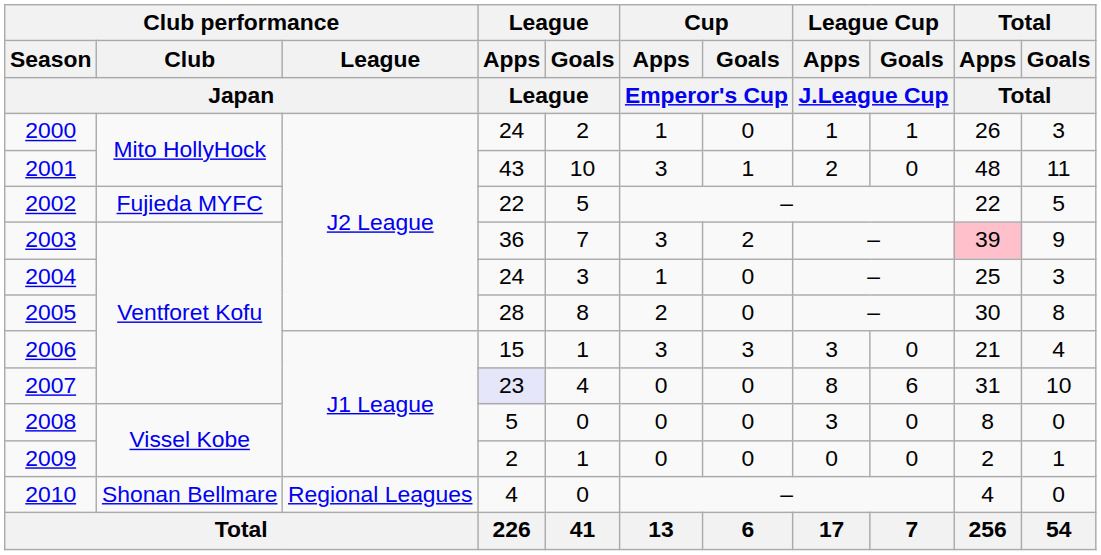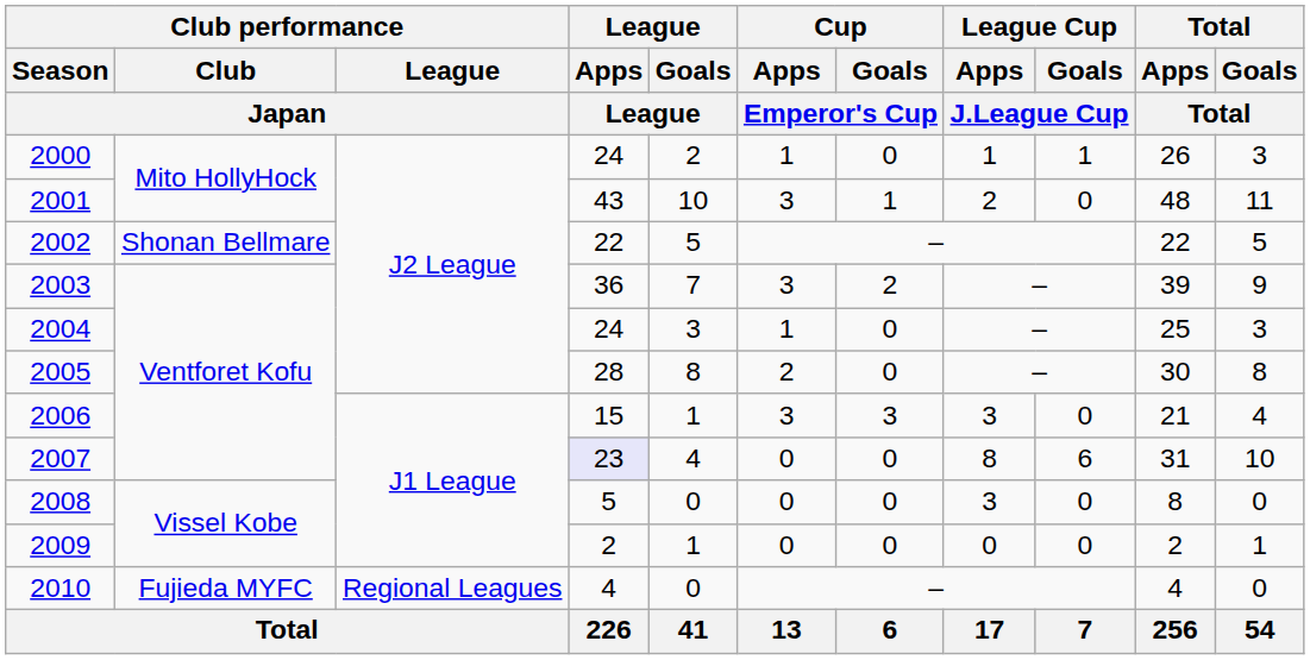 <table class="wikitable" style="text-align:center;">
 <tr>
 <th colspan=3>Club performance</th>
 <th colspan=2>League</th>
 <th colspan=2>Cup</th>
 <th colspan=2>League Cup</th>
 <th colspan=2>Total</th>
 </tr>
 <tr>
 <th>Season</th>
 <th>Club</th>
 <th>League</th>
 <th>Apps</th>
 <th>Goals</th>
 <th>Apps</th>
 <th>Goals</th>
 <th>Apps</th>
 <th>Goals</th>
 <th>Apps</th>
 <th>Goals</th>
 </tr>
 <tr>
 <th colspan=3>Japan</th>
 <th colspan=2>League</th>
 <th colspan=2><a href='#'>Emperor's Cup</a></th>
 <th colspan=2><a href='#'>J.League Cup</a></th>
 <th colspan=2>Total</th>
 </tr>
 <tr>
 <td><a href='#'>2000</a></td>
 <td rowspan="2"><a href='#'>Mito HollyHock</a></td>
 <td rowspan="6"><a href='#'>J2 League</a></td>
 <td>24</td>
 <td>2</td>
 <td>1</td>
 <td>0</td>
 <td>1</td>
 <td>1</td>
 <td>26</td>
 <td>3</td>
 </tr>
 <tr>
 <td><a href='#'>2001</a></td>
 <td>43</td>
 <td>10</td>
 <td>3</td>
 <td>1</td>
 <td>2</td>
 <td>0</td>
 <td>48</td>
 <td>11</td>
 </tr>
 <tr>
 <td><a href='#'>2002</a></td>
-<td><a href='#'>Fujieda MYFC</a></td>
+<td><a href='#'>Shonan Bellmare</a></td>
 <td>22</td>
 <td>5</td>
 <td colspan="4">–</td>
 <td>22</td>
 <td>5</td>
 </tr>
 <tr>
 <td><a href='#'>2003</a></td>
 <td rowspan="5"><a href='#'>Ventforet Kofu</a></td>
 <td>36</td>
 <td>7</td>
 <td>3</td>
 <td>2</td>
 <td colspan="2">–</td>
-<td style="background: pink;">39</td>
+<td>39</td>
 <td>9</td>
 </tr>
 <tr>
 <td><a href='#'>2004</a></td>
 <td>24</td>
 <td>3</td>
 <td>1</td>
 <td>0</td>
 <td colspan="2">–</td>
 <td>25</td>
 <td>3</td>
 </tr>
 <tr>
 <td><a href='#'>2005</a></td>
 <td>28</td>
 <td>8</td>
 <td>2</td>
 <td>0</td>
 <td colspan="2">–</td>
 <td>30</td>
 <td>8</td>
 </tr>
 <tr>
 <td><a href='#'>2006</a></td>
 <td rowspan="4"><a href='#'>J1 League</a></td>
 <td>15</td>
 <td>1</td>
 <td>3</td>
 <td>3</td>
 <td>3</td>
 <td>0</td>
 <td>21</td>
 <td>4</td>
 </tr>
 <tr>
 <td><a href='#'>2007</a></td>
 <td style="background: lavender;">23</td>
 <td>4</td>
 <td>0</td>
 <td>0</td>
 <td>8</td>
 <td>6</td>
 <td>31</td>
 <td>10</td>
 </tr>
 <tr>
 <td><a href='#'>2008</a></td>
 <td rowspan="2"><a href='#'>Vissel Kobe</a></td>
 <td>5</td>
 <td>0</td>
 <td>0</td>
 <td>0</td>
 <td>3</td>
 <td>0</td>
 <td>8</td>
 <td>0</td>
 </tr>
 <tr>
 <td><a href='#'>2009</a></td>
 <td>2</td>
 <td>1</td>
 <td>0</td>
 <td>0</td>
 <td>0</td>
 <td>0</td>
 <td>2</td>
 <td>1</td>
 </tr>
 <tr>
 <td><a href='#'>2010</a></td>
-<td><a href='#'>Shonan Bellmare</a></td>
+<td><a href='#'>Fujieda MYFC</a></td>
 <td><a href='#'>Regional Leagues</a></td>
 <td>4</td>
 <td>0</td>
 <td colspan="4">–</td>
 <td>4</td>
 <td>0</td>
 </tr>
 <tr>
 <th colspan=3>Total</th>
 <th>226</th>
 <th>41</th>
 <th>13</th>
 <th>6</th>
 <th>17</th>
 <th>7</th>
 <th>256</th>
 <th>54</th>
 </tr>
 </table>
